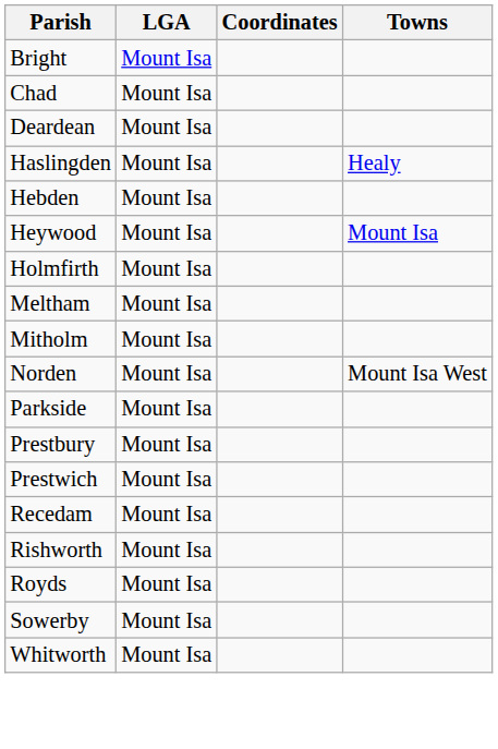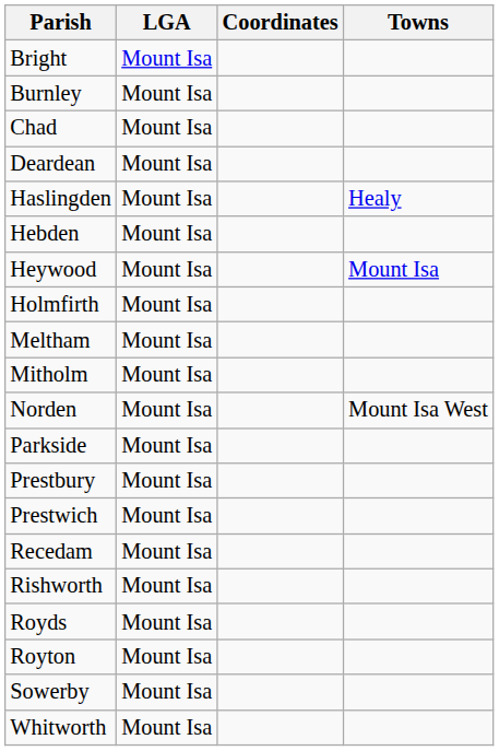 <table class="wikitable sortable">
 <tr>
 <th>Parish</th>
 <th>LGA</th>
 <th>Coordinates</th>
 <th>Towns</th>
 </tr>
 <tr>
 <td>Bright</td>
 <td><a href='#'>Mount Isa</a></td>
+<td></td>
+<td></td>
+</tr>
+<tr>
+<td>Burnley</td>
+<td>Mount Isa</td>
 <td></td>
 <td></td>
 </tr>
 <tr>
 <td>Chad</td>
 <td>Mount Isa</td>
 <td></td>
 <td></td>
 </tr>
 <tr>
 <td>Deardean</td>
 <td>Mount Isa</td>
 <td></td>
 <td></td>
 </tr>
 <tr>
 <td>Haslingden</td>
 <td>Mount Isa</td>
 <td></td>
 <td><a href='#'>Healy</a></td>
 </tr>
 <tr>
 <td>Hebden</td>
 <td>Mount Isa</td>
 <td></td>
 <td></td>
 </tr>
 <tr>
 <td>Heywood</td>
 <td>Mount Isa</td>
 <td></td>
 <td><a href='#'>Mount Isa</a></td>
 </tr>
 <tr>
 <td>Holmfirth</td>
 <td>Mount Isa</td>
 <td></td>
 <td></td>
 </tr>
 <tr>
 <td>Meltham</td>
 <td>Mount Isa</td>
 <td></td>
 <td></td>
 </tr>
 <tr>
 <td>Mitholm</td>
 <td>Mount Isa</td>
 <td></td>
 <td></td>
 </tr>
 <tr>
 <td>Norden</td>
 <td>Mount Isa</td>
 <td></td>
 <td>Mount Isa West</td>
 </tr>
 <tr>
 <td>Parkside</td>
 <td>Mount Isa</td>
 <td></td>
 <td></td>
 </tr>
 <tr>
 <td>Prestbury</td>
 <td>Mount Isa</td>
 <td></td>
 <td></td>
 </tr>
 <tr>
 <td>Prestwich</td>
 <td>Mount Isa</td>
 <td></td>
 <td></td>
 </tr>
 <tr>
 <td>Recedam</td>
 <td>Mount Isa</td>
 <td></td>
 <td></td>
 </tr>
 <tr>
 <td>Rishworth</td>
 <td>Mount Isa</td>
 <td></td>
 <td></td>
 </tr>
 <tr>
 <td>Royds</td>
 <td>Mount Isa</td>
 <td></td>
 <td></td>
 </tr>
 <tr>
+<td>Royton</td>
+<td>Mount Isa</td>
+<td></td>
+<td></td>
+</tr>
+<tr>
 <td>Sowerby</td>
 <td>Mount Isa</td>
 <td></td>
 <td></td>
 </tr>
 <tr>
 <td>Whitworth</td>
 <td>Mount Isa</td>
 <td></td>
 <td></td>
 </tr>
 </table>
